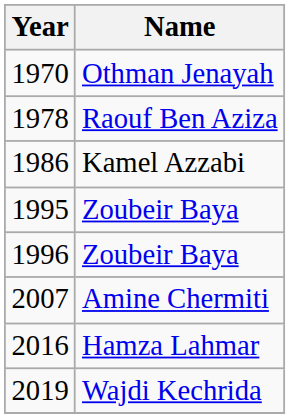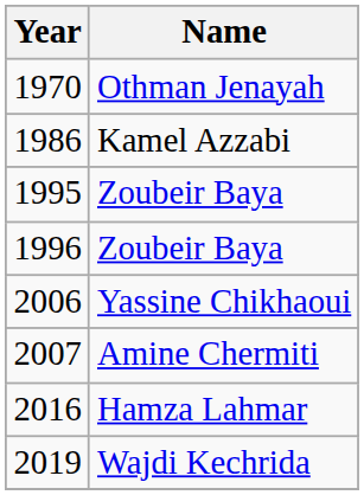 <table class="wikitable">
 <tr>
 <th>Year</th>
 <th>Name</th>
 </tr>
 <tr>
 <td>1970</td>
 <td> <a href='#'>Othman Jenayah</a></td>
-</tr>
-<tr>
-<td>1978</td>
-<td> <a href='#'>Raouf Ben Aziza</a></td>
 </tr>
 <tr>
 <td>1986</td>
 <td> Kamel Azzabi</td>
 </tr>
 <tr>
 <td>1995</td>
 <td> <a href='#'>Zoubeir Baya</a></td>
 </tr>
 <tr>
 <td>1996</td>
 <td> <a href='#'>Zoubeir Baya</a></td>
+</tr>
+<tr>
+<td>2006</td>
+<td> <a href='#'>Yassine Chikhaoui</a></td>
 </tr>
 <tr>
 <td>2007</td>
 <td> <a href='#'>Amine Chermiti</a></td>
 </tr>
 <tr>
 <td>2016</td>
 <td> <a href='#'>Hamza Lahmar</a></td>
 </tr>
 <tr>
 <td>2019</td>
 <td> <a href='#'>Wajdi Kechrida</a></td>
 </tr>
 <tr>
 </tr>
 </table>
